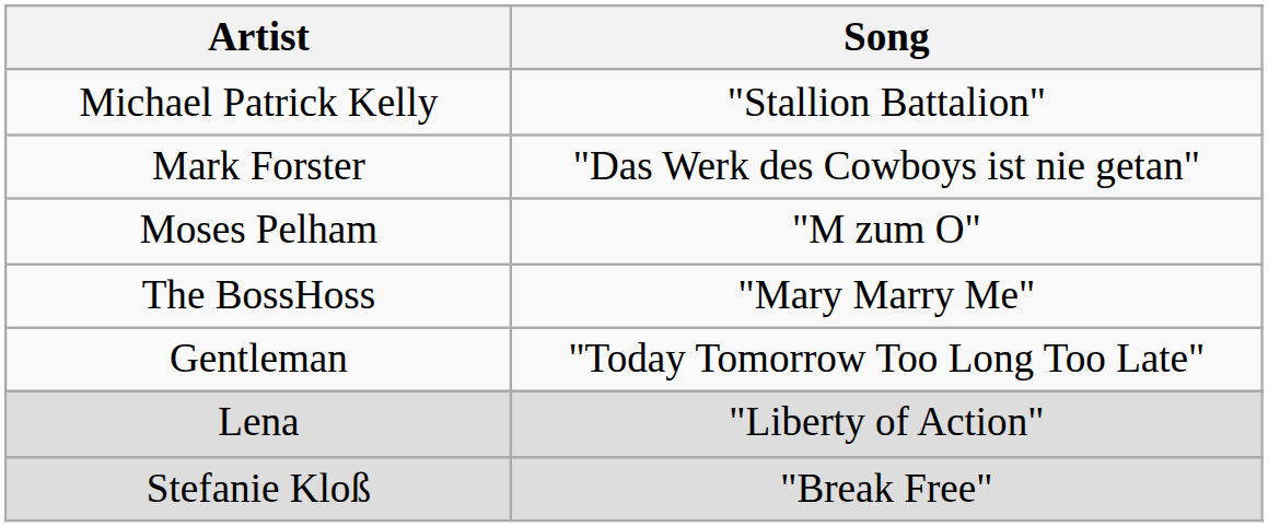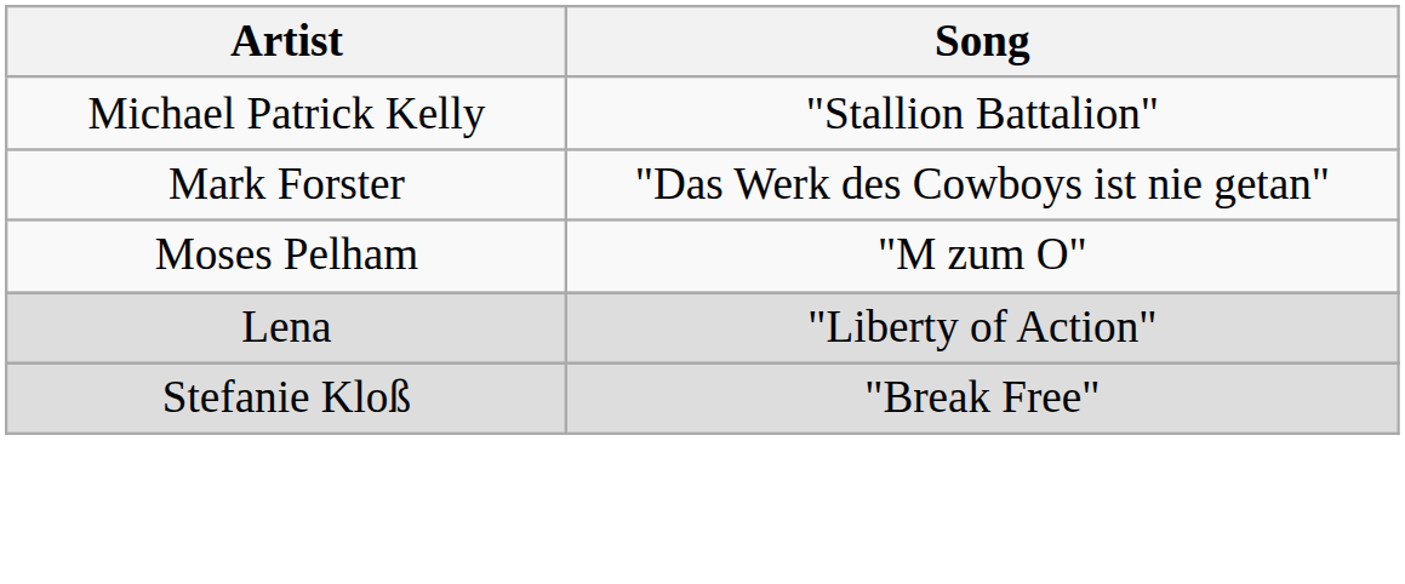 <table class="wikitable plainrowheaders" style="text-align:center;" border="1">
 <tr>
 <th scope="col" rowspan="1" style="width:12em;">Artist</th>
 <th scope="col" rowspan="1" style="width:18em;">Song</th>
 </tr>
 <tr>
 <td scope="row">Michael Patrick Kelly</td>
 <td>"Stallion Battalion"</td>
 </tr>
 <tr>
 <td scope="row">Mark Forster</td>
 <td>"Das Werk des Cowboys ist nie getan"</td>
 </tr>
 <tr>
 <td scope="row">Moses Pelham</td>
 <td>"M zum O"</td>
 </tr>
 <tr>
-<td scope="row">The BossHoss</td>
-<td>"Mary Marry Me"</td>
-</tr>
-<tr>
-<td scope="row">Gentleman</td>
-<td>"Today Tomorrow Too Long Too Late"</td>
-</tr>
-<tr>
 </tr>
 <tr style="background:#ddd;">
 <td scope="row">Lena</td>
 <td>"Liberty of Action"</td>
 </tr>
 <tr>
 </tr>
 <tr style="background:#ddd;">
 <td scope="row">Stefanie Kloß</td>
 <td>"Break Free"</td>
 </tr>
 </table>
